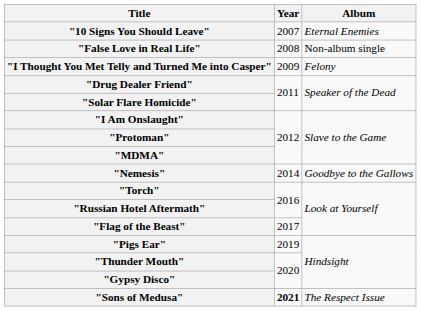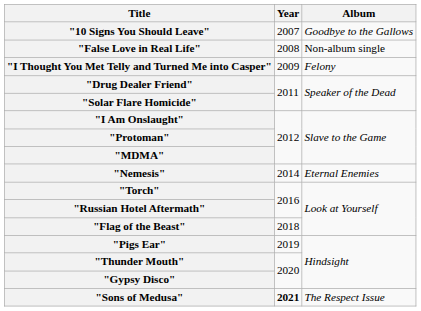 <table class="wikitable plainrowheaders">
 <tr>
 <th scope="col">Title</th>
 <th scope="col">Year</th>
 <th scope="col">Album</th>
 </tr>
 <tr>
 <th scope="row">"10 Signs You Should Leave"</th>
 <td>2007</td>
-<td><em>Eternal Enemies</em></td>
+<td><em>Goodbye to the Gallows</em></td>
 </tr>
 <tr>
 <th scope="row">"False Love in Real Life"</th>
 <td>2008</td>
 <td>Non-album single</td>
 </tr>
 <tr>
 <th scope="row">"I Thought You Met Telly and Turned Me into Casper"</th>
 <td>2009</td>
 <td><em>Felony</em></td>
 </tr>
 <tr>
 <th scope="row">"Drug Dealer Friend"</th>
 <td rowspan=2>2011</td>
 <td rowspan=2><em>Speaker of the Dead</em></td>
 </tr>
 <tr>
 <th scope="row">"Solar Flare Homicide"</th>
 </tr>
 <tr>
 <th scope="row">"I Am Onslaught"</th>
 <td rowspan=3>2012</td>
 <td rowspan=3><em>Slave to the Game</em></td>
 </tr>
 <tr>
 <th scope="row">"Protoman"</th>
 </tr>
 <tr>
 <th scope="row">"MDMA"</th>
 </tr>
 <tr>
 <th scope="row">"Nemesis"</th>
 <td>2014</td>
-<td><em>Goodbye to the Gallows</em></td>
+<td><em>Eternal Enemies</em></td>
 </tr>
 <tr>
 <th scope="row">"Torch"</th>
 <td rowspan=2>2016</td>
 <td rowspan=3><em>Look at Yourself</em></td>
 </tr>
 <tr>
 <th scope="row">"Russian Hotel Aftermath"</th>
 </tr>
 <tr>
 <th scope="row">"Flag of the Beast"</th>
-<td>2017</td>
+<td>2018</td>
 </tr>
 <tr>
 <th scope="row">"Pigs Ear"</th>
 <td>2019</td>
 <td rowspan=3><em>Hindsight</em></td>
 </tr>
 <tr>
 <th scope="row">"Thunder Mouth"</th>
 <td rowspan=2>2020</td>
 </tr>
 <tr>
 <th scope="row">"Gypsy Disco"</th>
 </tr>
 <tr>
 <th scope="row">"Sons of Medusa"</th>
 <td><strong>2021</strong></td>
 <td><em>The Respect Issue</em></td>
 </tr>
 </table>
